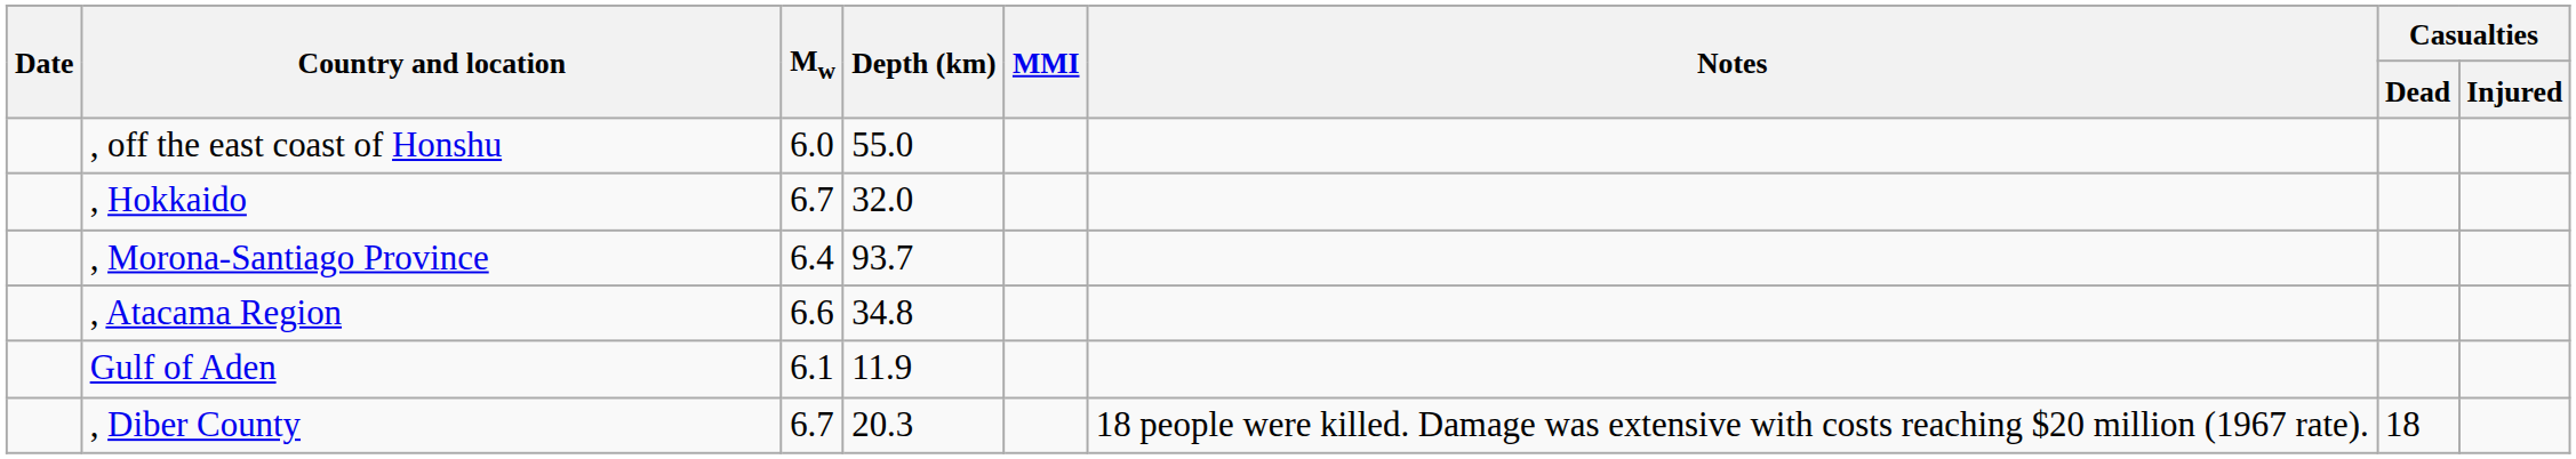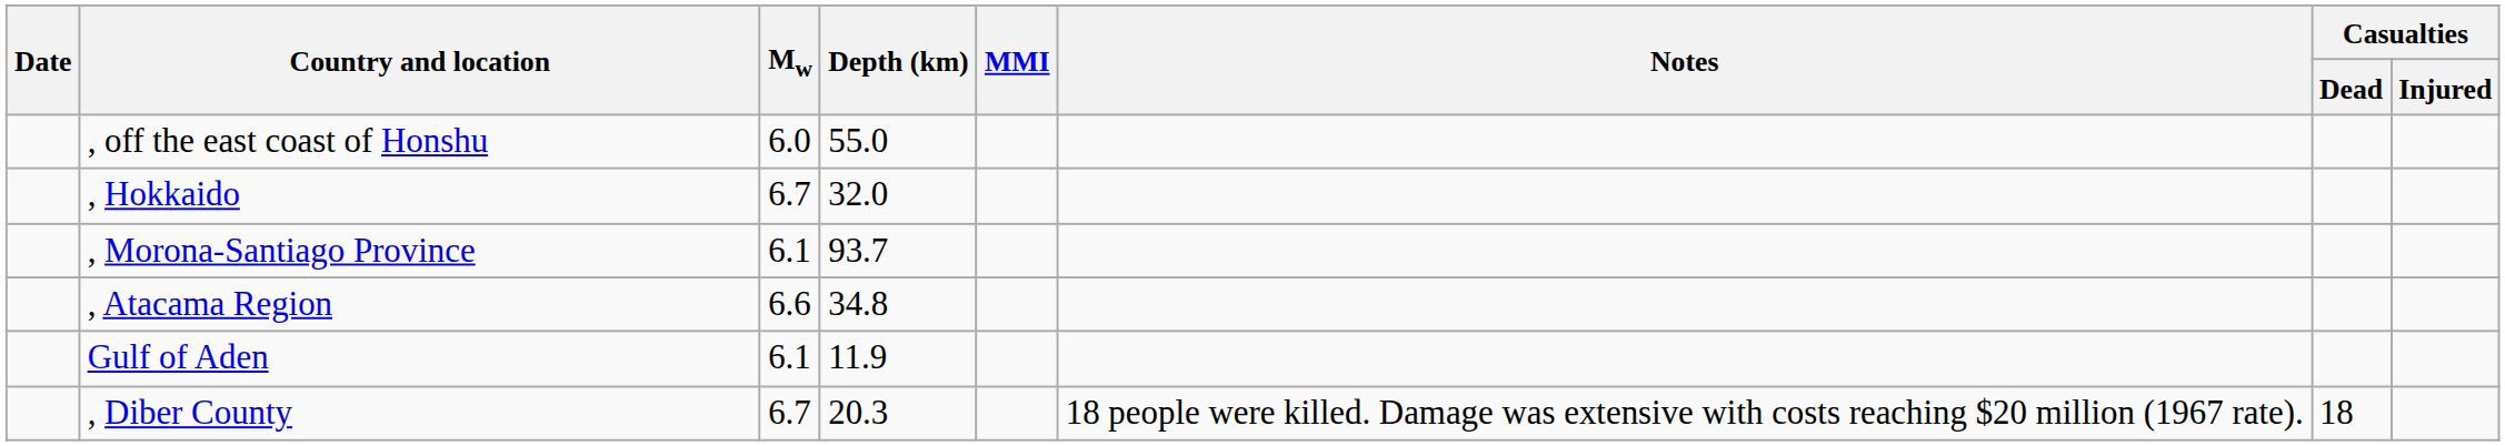 <table class="wikitable sortable sort-under" style="border:1px black; margin-left:1em;">
 <tr>
 <th rowspan="2"><small>Date</small></th>
 <th rowspan="2" style="width: 310px"><small>Country and location</small></th>
 <th rowspan="2"><small>M<sub>w</sub></small></th>
 <th rowspan="2"><small>Depth (km)</small></th>
 <th rowspan="2"><small><a href='#'>MMI</a></small></th>
 <th rowspan="2" class="unsortable"><small>Notes</small></th>
 <th colspan="2"><small>Casualties</small></th>
 </tr>
 <tr>
 <th><small>Dead</small></th>
 <th><small>Injured</small></th>
 </tr>
 <tr>
 <td></td>
 <td>, off the east coast of <a href='#'>Honshu</a></td>
 <td>6.0</td>
 <td>55.0</td>
 <td></td>
 <td></td>
 <td></td>
 <td></td>
 </tr>
 <tr>
 <td></td>
 <td>, <a href='#'>Hokkaido</a></td>
 <td>6.7</td>
 <td>32.0</td>
 <td></td>
 <td></td>
 <td></td>
 <td></td>
 </tr>
 <tr>
 <td></td>
 <td>, <a href='#'>Morona-Santiago Province</a></td>
-<td>6.4</td>
+<td>6.1</td>
 <td>93.7</td>
 <td></td>
 <td></td>
 <td></td>
 <td></td>
 </tr>
 <tr>
 <td></td>
 <td>, <a href='#'>Atacama Region</a></td>
 <td>6.6</td>
 <td>34.8</td>
 <td></td>
 <td></td>
 <td></td>
 <td></td>
 </tr>
 <tr>
 <td></td>
 <td><a href='#'>Gulf of Aden</a></td>
 <td>6.1</td>
 <td>11.9</td>
 <td></td>
 <td></td>
 <td></td>
 <td></td>
 </tr>
 <tr>
 <td></td>
 <td>, <a href='#'>Diber County</a></td>
 <td>6.7</td>
 <td>20.3</td>
 <td></td>
 <td>18 people were killed. Damage was extensive with costs reaching $20 million (1967 rate).</td>
 <td>18</td>
 <td></td>
 </tr>
 </table>
